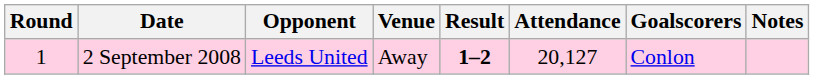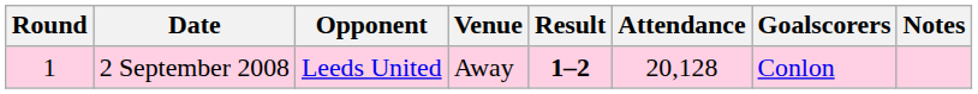 <table class="wikitable">
 <tr>
 <th>Round</th>
 <th>Date</th>
 <th>Opponent</th>
 <th>Venue</th>
 <th>Result</th>
 <th>Attendance</th>
 <th>Goalscorers</th>
 <th>Notes</th>
 </tr>
 <tr bgcolor="#ffd0e3">
 <td align="center">1</td>
 <td>2 September 2008</td>
 <td><a href='#'>Leeds United</a></td>
 <td>Away</td>
 <td align="center"><strong>1–2</strong></td>
-<td align="center">20,127</td>
+<td align="center">20,128</td>
 <td><a href='#'>Conlon</a></td>
 <td></td>
 </tr>
 </table>
